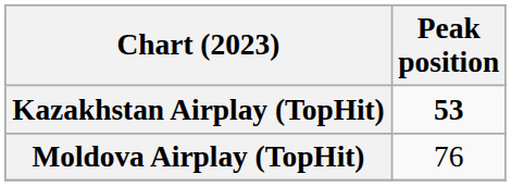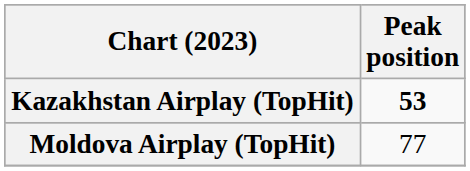 <table class="wikitable sortable plainrowheaders" style="text-align:center">
 <tr>
 <th scope="col">Chart (2023)</th>
 <th scope="col">Peak<br>position</th>
 </tr>
 <tr>
 <th scope="row">Kazakhstan Airplay (TopHit)</th>
 <td><strong>53</strong></td>
 </tr>
 <tr>
 <th scope="row">Moldova Airplay (TopHit)</th>
-<td>76</td>
+<td>77</td>
 </tr>
 <tr>
 </tr>
 </table>
